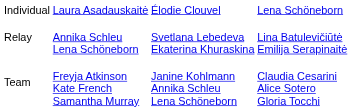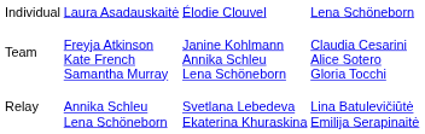 <table>
 <tr>
 <td>Individual</td>
 <td> <a href='#'>Laura Asadauskaitė</a></td>
 <td> <a href='#'>Élodie Clouvel</a></td>
 <td> <a href='#'>Lena Schöneborn</a></td>
 </tr>
 <tr>
+<td>Team</td>
+<td><br><a href='#'>Freyja Atkinson</a><br><a href='#'>Kate French</a><br><a href='#'>Samantha Murray</a></td>
+<td><br><a href='#'>Janine Kohlmann</a><br><a href='#'>Annika Schleu</a><br><a href='#'>Lena Schöneborn</a></td>
+<td><br><a href='#'>Claudia Cesarini</a><br><a href='#'>Alice Sotero</a><br><a href='#'>Gloria Tocchi</a></td>
+</tr>
+<tr>
 <td>Relay</td>
 <td><br><a href='#'>Annika Schleu</a><br><a href='#'>Lena Schöneborn</a></td>
 <td><br><a href='#'>Svetlana Lebedeva</a><br><a href='#'>Ekaterina Khuraskina</a></td>
 <td><br><a href='#'>Lina Batulevičiūtė</a><br><a href='#'>Emilija Serapinaitė</a></td>
 </tr>
-<tr>
-<td>Team</td>
-<td><br><a href='#'>Freyja Atkinson</a><br><a href='#'>Kate French</a><br><a href='#'>Samantha Murray</a></td>
-<td><br><a href='#'>Janine Kohlmann</a><br><a href='#'>Annika Schleu</a><br><a href='#'>Lena Schöneborn</a></td>
-<td><br><a href='#'>Claudia Cesarini</a><br><a href='#'>Alice Sotero</a><br><a href='#'>Gloria Tocchi</a></td>
-</tr>
 </table>
